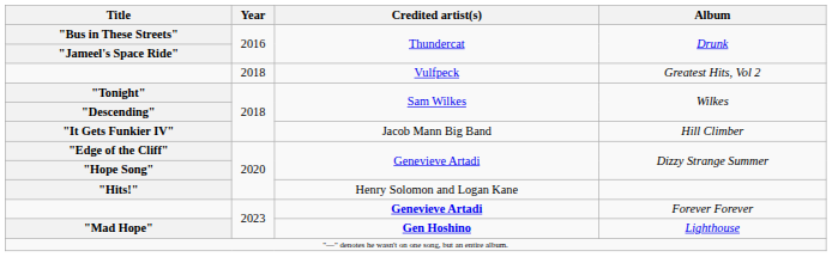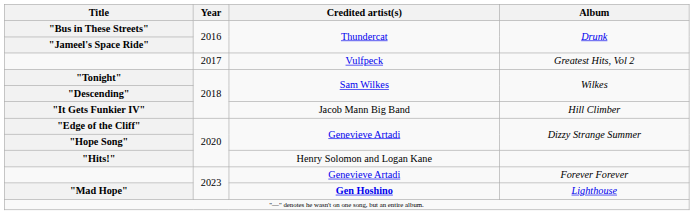 <table class="wikitable plainrowheaders" style="text-align:center;">
 <tr>
 <th scope="col" style="width:18em;">Title</th>
 <th scope="col" style="width:3em;">Year</th>
 <th scope="col" style="width:26em;">Credited artist(s)</th>
 <th scope="col" style="width:18em;">Album</th>
 </tr>
 <tr>
 <th scope="row">"Bus in These Streets"</th>
 <td rowspan=2>2016</td>
 <td rowspan=2><a href='#'>Thundercat</a></td>
 <td rowspan=2><em><a href='#'>Drunk</a></em></td>
 </tr>
 <tr>
 <th scope="row">"Jameel's Space Ride"</th>
 </tr>
 <tr>
 <td></td>
-<td>2018</td>
+<td>2017</td>
 <td><a href='#'>Vulfpeck</a><br> </td>
 <td><em>Greatest Hits, Vol 2</em></td>
 </tr>
 <tr>
 <th scope="row">"Tonight"</th>
 <td rowspan=3>2018</td>
 <td rowspan=2><a href='#'>Sam Wilkes</a></td>
 <td rowspan=2><em>Wilkes</em></td>
 </tr>
 <tr>
 <th scope="row">"Descending"</th>
 </tr>
 <tr>
 <th scope="row">"It Gets Funkier IV"</th>
 <td>Jacob Mann Big Band</td>
 <td><em>Hill Climber</em></td>
 </tr>
 <tr>
 <th scope="row">"Edge of the Cliff"</th>
 <td rowspan=3>2020</td>
 <td rowspan=2><a href='#'>Genevieve Artadi</a></td>
 <td rowspan=2><em>Dizzy Strange Summer</em></td>
 </tr>
 <tr>
 <th scope="row">"Hope Song"</th>
 </tr>
 <tr>
 <th scope="row">"Hits!"</th>
 <td>Henry Solomon and Logan Kane</td>
 <td></td>
 </tr>
 <tr>
 <td></td>
 <td rowspan=2>2023</td>
-<td><strong><a href='#'>Genevieve Artadi</a></strong></td>
+<td><a href='#'>Genevieve Artadi</a></td>
 <td><em>Forever Forever</em></td>
 </tr>
 <tr>
 <th scope="row">"Mad Hope"</th>
 <td><strong><a href='#'>Gen Hoshino</a></strong></td>
 <td><em><a href='#'>Lighthouse</a></em></td>
 </tr>
 <tr>
 <td colspan="11" style="font-size: 8pt">"—" denotes he wasn't on one song, but an entire album.</td>
 </tr>
 </table>
